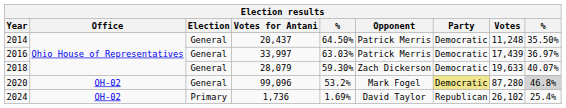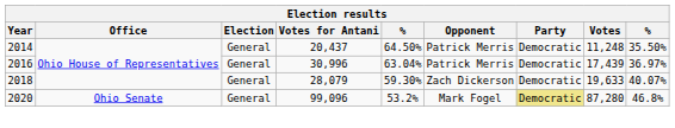 <table class="wikitable" style="text-align: center;">
 <tr>
 <th colspan="9">Election results</th>
 </tr>
 <tr>
 <th>Year</th>
 <th>Office</th>
 <th>Election</th>
 <th>Votes for Antani</th>
 <th>%</th>
 <th>Opponent</th>
 <th>Party</th>
 <th>Votes</th>
 <th>%</th>
 </tr>
 <tr>
 <td>2014</td>
 <td rowspan=3><a href='#'>Ohio House of Representatives</a></td>
 <td>General</td>
 <td>20,437</td>
 <td>64.50%</td>
 <td>Patrick Merris</td>
 <td>Democratic</td>
 <td>11,248</td>
 <td>35.50%</td>
 </tr>
 <tr>
 <td>2016</td>
 <td>General</td>
-<td>33,997</td>
-<td>63.03%</td>
+<td>30,996</td>
+<td>63.04%</td>
 <td>Patrick Merris</td>
 <td>Democratic</td>
 <td>17,439</td>
 <td>36.97%</td>
 </tr>
 <tr>
 <td>2018</td>
 <td>General</td>
 <td>28,079</td>
 <td>59.30%</td>
 <td>Zach Dickerson</td>
 <td>Democratic</td>
 <td>19,633</td>
 <td>40.07%</td>
 </tr>
 <tr>
 <td>2020</td>
-<td rowspan=1><a href='#'>OH-02</a></td>
+<td rowspan=1><a href='#'>Ohio Senate</a></td>
 <td>General</td>
 <td>99,096</td>
 <td>53.2%</td>
 <td>Mark Fogel</td>
 <td style="background: khaki;">Democratic</td>
 <td>87,280</td>
-<td style="background: lightgrey;">46.8%</td>
-</tr>
-<tr>
-<td>2024</td>
-<td rowspan=1><a href='#'>OH-02</a></td>
-<td>Primary</td>
-<td>1,736</td>
-<td>1.69%</td>
-<td>David Taylor</td>
-<td>Republican</td>
-<td>26,102</td>
-<td>25.4%</td>
+<td>46.8%</td>
 </tr>
 </table>
